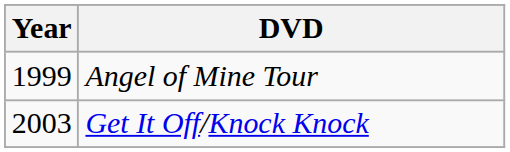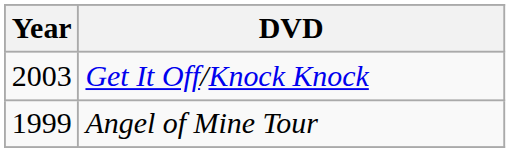 <table class="wikitable">
 <tr>
 <th scope="col">Year</th>
 <th style="width:220px;">DVD</th>
 </tr>
 <tr>
+<td>2003</td>
+<td scope="row"><em><a href='#'>Get It Off</a>/<a href='#'>Knock Knock</a></em><br></td>
+</tr>
+<tr>
 <td>1999</td>
 <td scope="row"><em>Angel of Mine Tour</em><br></td>
 </tr>
-<tr>
-<td>2003</td>
-<td scope="row"><em><a href='#'>Get It Off</a>/<a href='#'>Knock Knock</a></em><br></td>
-</tr>
 </table>
